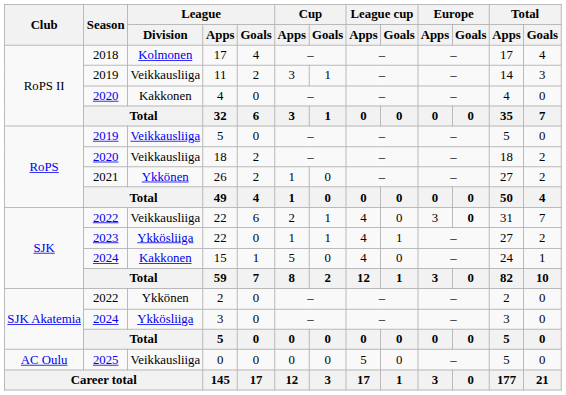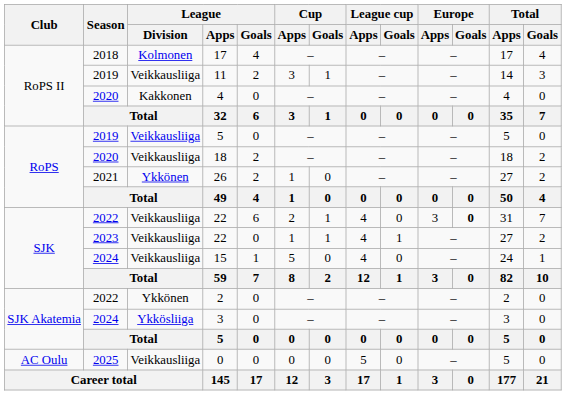 <table class="wikitable" style="text-align:center">
 <tr>
 <th rowspan="2">Club</th>
 <th rowspan="2">Season</th>
 <th colspan="3">League</th>
 <th colspan="2">Cup</th>
 <th colspan="2">League cup</th>
 <th colspan="2">Europe</th>
 <th colspan="2">Total</th>
 </tr>
 <tr>
 <th>Division</th>
 <th>Apps</th>
 <th>Goals</th>
 <th>Apps</th>
 <th>Goals</th>
 <th>Apps</th>
 <th>Goals</th>
 <th>Apps</th>
 <th>Goals</th>
 <th>Apps</th>
 <th>Goals</th>
 </tr>
 <tr>
 <td rowspan=4>RoPS II</td>
 <td>2018</td>
 <td><a href='#'>Kolmonen</a></td>
 <td>17</td>
 <td>4</td>
 <td colspan=2>–</td>
 <td colspan=2>–</td>
 <td colspan=2>–</td>
 <td>17</td>
 <td>4</td>
 </tr>
 <tr>
 <td>2019</td>
 <td>Veikkausliiga</td>
 <td>11</td>
 <td>2</td>
 <td>3</td>
 <td>1</td>
 <td colspan=2>–</td>
 <td colspan=2>–</td>
 <td>14</td>
 <td>3</td>
 </tr>
 <tr>
 <td><a href='#'>2020</a></td>
 <td>Kakkonen</td>
 <td>4</td>
 <td>0</td>
 <td colspan=2>–</td>
 <td colspan=2>–</td>
 <td colspan=2>–</td>
 <td>4</td>
 <td>0</td>
 </tr>
 <tr>
 <th colspan="2">Total</th>
 <th>32</th>
 <th>6</th>
 <th>3</th>
 <th>1</th>
 <th>0</th>
 <th>0</th>
 <th>0</th>
 <th>0</th>
 <th>35</th>
 <th>7</th>
 </tr>
 <tr>
 <td rowspan=4><a href='#'>RoPS</a></td>
 <td><a href='#'>2019</a></td>
 <td><a href='#'>Veikkausliiga</a></td>
 <td>5</td>
 <td>0</td>
 <td colspan=2>–</td>
 <td colspan=2>–</td>
 <td colspan=2>–</td>
 <td>5</td>
 <td>0</td>
 </tr>
 <tr>
 <td><a href='#'>2020</a></td>
 <td>Veikkausliiga</td>
 <td>18</td>
 <td>2</td>
 <td colspan=2>–</td>
 <td colspan=2>–</td>
 <td colspan=2>–</td>
 <td>18</td>
 <td>2</td>
 </tr>
 <tr>
 <td>2021</td>
 <td><a href='#'>Ykkönen</a></td>
 <td>26</td>
 <td>2</td>
 <td>1</td>
 <td>0</td>
 <td colspan=2>–</td>
 <td colspan=2>–</td>
 <td>27</td>
 <td>2</td>
 </tr>
 <tr>
 <th colspan="2">Total</th>
 <th>49</th>
 <th>4</th>
 <th>1</th>
 <th>0</th>
 <th>0</th>
 <th>0</th>
 <th>0</th>
 <th>0</th>
 <th>50</th>
 <th>4</th>
 </tr>
 <tr>
 <td rowspan=4><a href='#'>SJK</a></td>
 <td><a href='#'>2022</a></td>
 <td>Veikkausliiga</td>
 <td>22</td>
 <td>6</td>
 <td>2</td>
 <td>1</td>
 <td>4</td>
 <td>0</td>
 <td>3</td>
 <td><strong>0</strong></td>
 <td>31</td>
 <td>7</td>
 </tr>
 <tr>
 <td><a href='#'>2023</a></td>
-<td><a href='#'>Ykkösliiga</a></td>
+<td>Veikkausliiga</td>
 <td>22</td>
 <td>0</td>
 <td>1</td>
 <td>1</td>
 <td>4</td>
 <td>1</td>
 <td colspan=2>–</td>
 <td>27</td>
 <td>2</td>
 </tr>
 <tr>
 <td><a href='#'>2024</a></td>
-<td><a href='#'>Kakkonen</a></td>
+<td>Veikkausliiga</td>
 <td>15</td>
 <td>1</td>
 <td>5</td>
 <td>0</td>
 <td>4</td>
 <td>0</td>
 <td colspan=2>–</td>
 <td>24</td>
 <td>1</td>
 </tr>
 <tr>
 <th colspan="2">Total</th>
 <th>59</th>
 <th>7</th>
 <th>8</th>
 <th>2</th>
 <th>12</th>
 <th>1</th>
 <th>3</th>
 <th>0</th>
 <th>82</th>
 <th>10</th>
 </tr>
 <tr>
 <td rowspan=3><a href='#'>SJK Akatemia</a></td>
 <td>2022</td>
 <td>Ykkönen</td>
 <td>2</td>
 <td>0</td>
 <td colspan=2>–</td>
 <td colspan=2>–</td>
 <td colspan=2>–</td>
 <td>2</td>
 <td>0</td>
 </tr>
 <tr>
 <td><a href='#'>2024</a></td>
 <td><a href='#'>Ykkösliiga</a></td>
 <td>3</td>
 <td>0</td>
 <td colspan=2>–</td>
 <td colspan=2>–</td>
 <td colspan=2>–</td>
 <td>3</td>
 <td>0</td>
 </tr>
 <tr>
 <th colspan="2">Total</th>
 <th>5</th>
 <th>0</th>
 <th>0</th>
 <th>0</th>
 <th>0</th>
 <th>0</th>
 <th>0</th>
 <th>0</th>
 <th>5</th>
 <th>0</th>
 </tr>
 <tr>
 <td><a href='#'>AC Oulu</a></td>
 <td><a href='#'>2025</a></td>
 <td>Veikkausliiga</td>
 <td>0</td>
 <td>0</td>
 <td>0</td>
 <td>0</td>
 <td>5</td>
 <td>0</td>
 <td colspan=2>–</td>
 <td>5</td>
 <td>0</td>
 </tr>
 <tr>
 <th colspan="3">Career total</th>
 <th>145</th>
 <th>17</th>
 <th>12</th>
 <th>3</th>
 <th>17</th>
 <th>1</th>
 <th>3</th>
 <th>0</th>
 <th>177</th>
 <th>21</th>
 </tr>
 </table>
